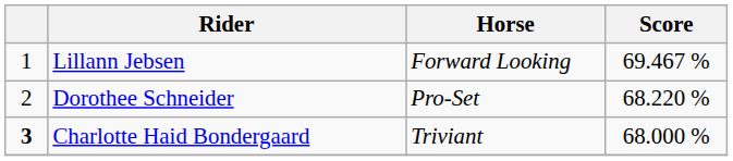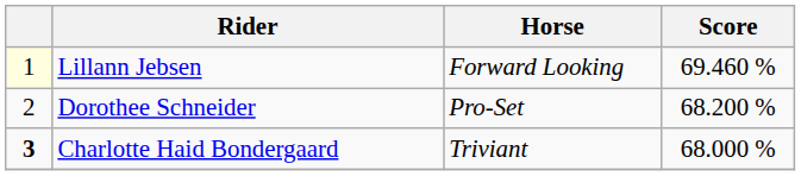 <table class="wikitable" style="font-size: 90%">
 <tr>
 <th width=20></th>
 <th width=220>Rider</th>
 <th width=120>Horse</th>
 <th width=70>Score</th>
 </tr>
 <tr>
-<td align=center>1</td>
+<td align=center style="background: lightyellow;">1</td>
 <td> <a href='#'>Lillann Jebsen</a></td>
 <td><em>Forward Looking</em></td>
-<td align=center>69.467 %</td>
+<td align=center>69.460 %</td>
 </tr>
 <tr>
 <td align=center>2</td>
 <td> <a href='#'>Dorothee Schneider</a></td>
 <td><em>Pro-Set</em></td>
-<td align=center>68.220 %</td>
+<td align=center>68.200 %</td>
 </tr>
 <tr>
 <td align=center><strong>3</strong></td>
 <td> <a href='#'>Charlotte Haid Bondergaard</a></td>
 <td><em>Triviant</em></td>
 <td align=center>68.000 %</td>
 </tr>
 <tr>
 </tr>
 </table>
